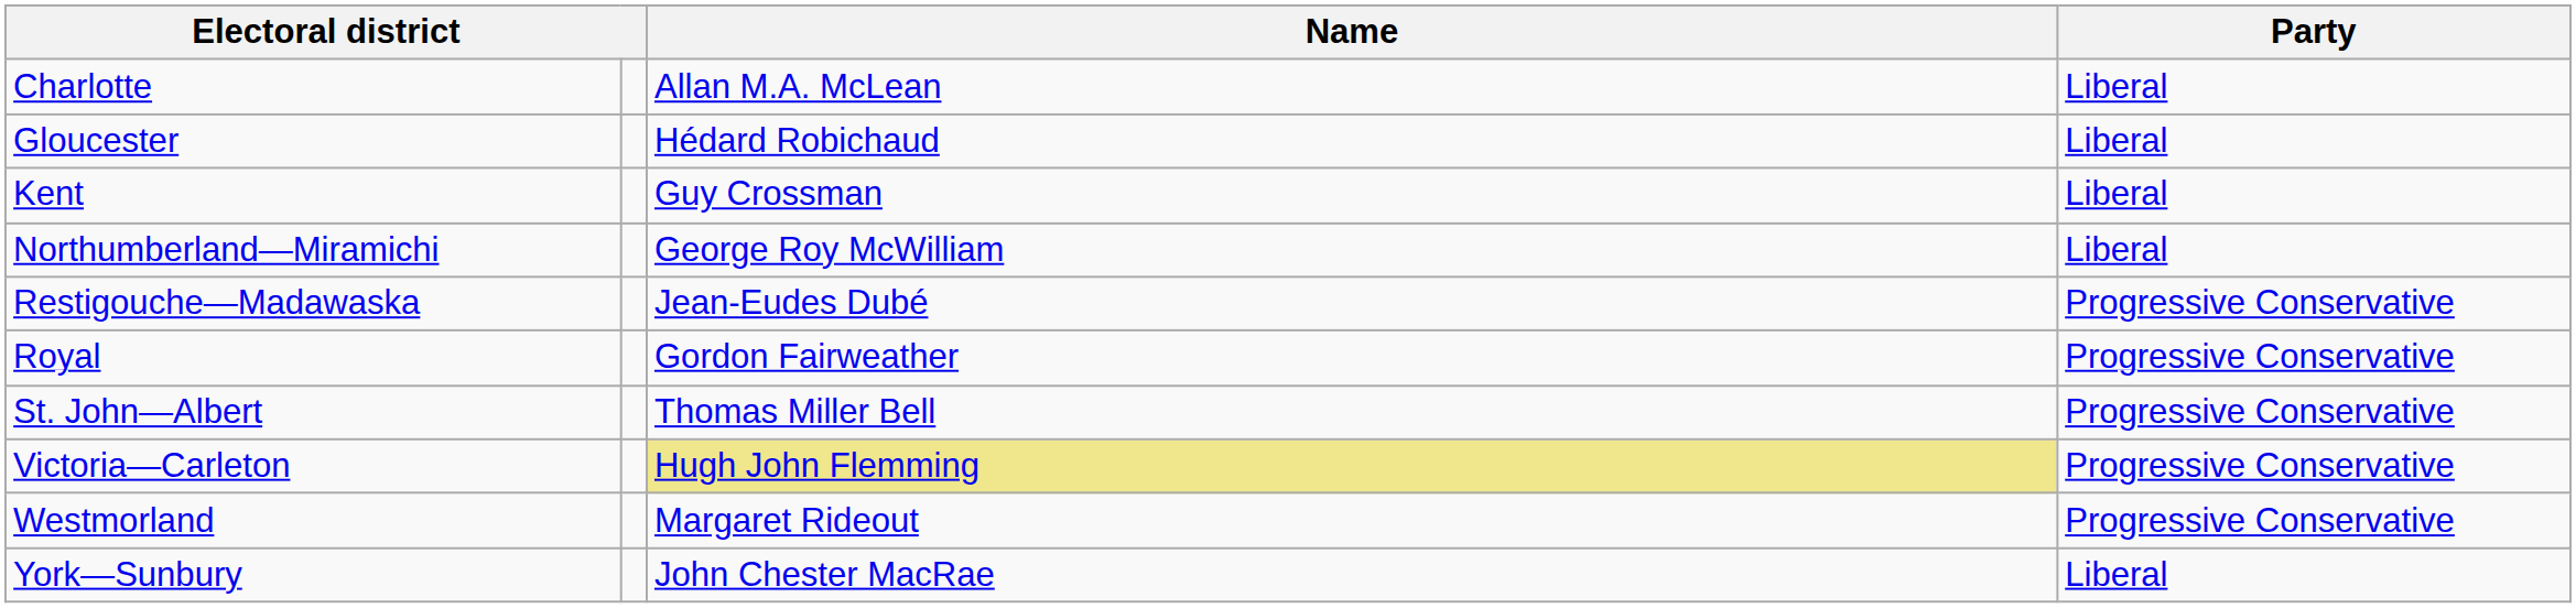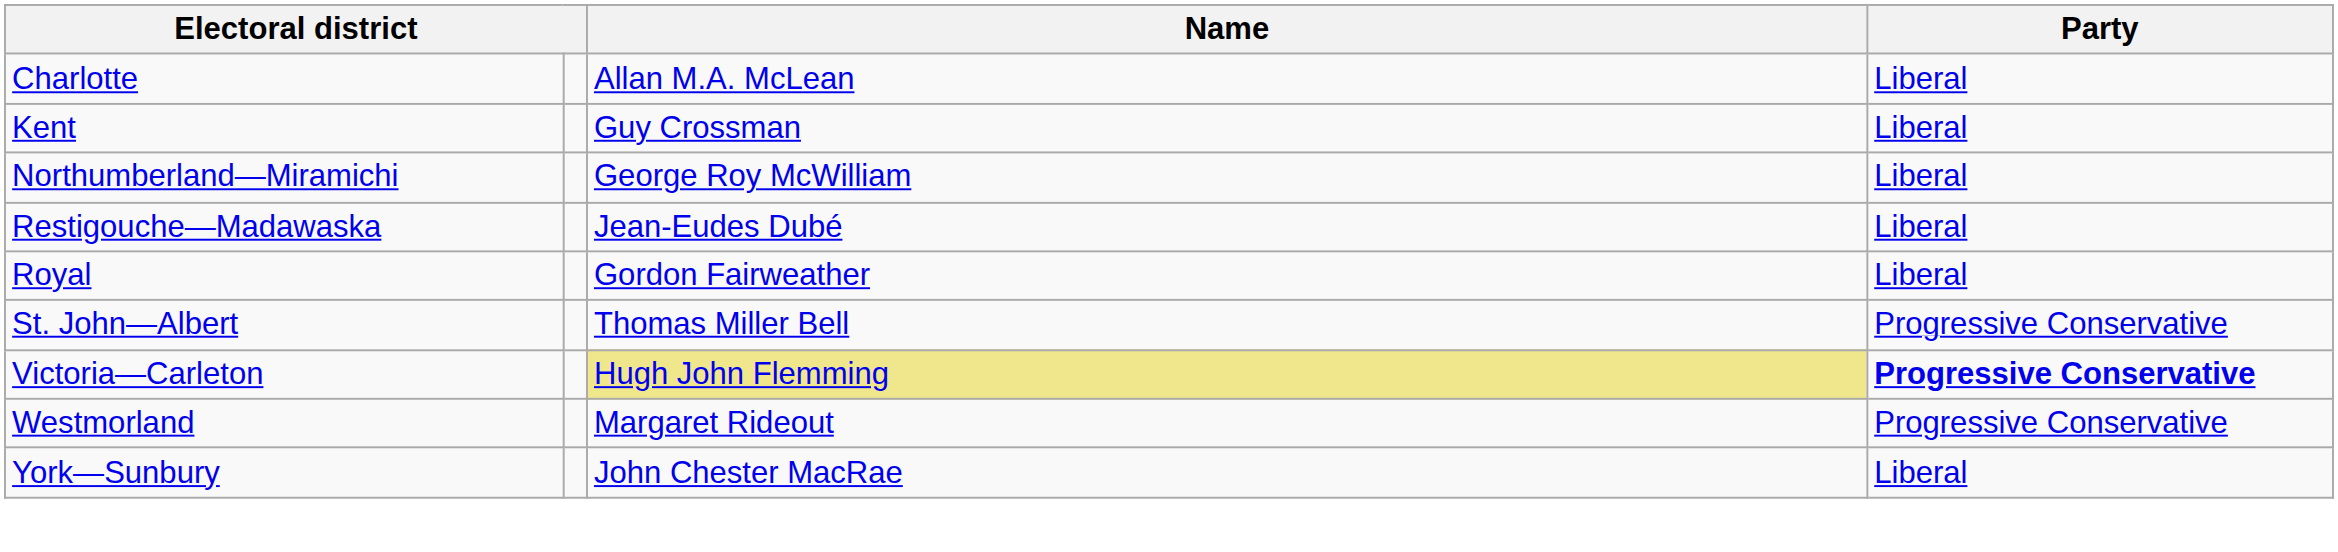 <table class="wikitable" width=95%>
 <tr>
 <th colspan=2 width=25%>Electoral district</th>
 <th>Name</th>
 <th width=20%>Party</th>
 </tr>
 <tr>
 <td width=24%><a href='#'>Charlotte</a></td>
 <td></td>
 <td><a href='#'>Allan M.A. McLean</a></td>
-<td><a href='#'>Liberal</a></td>
-</tr>
-<tr>
-<td><a href='#'>Gloucester</a></td>
-<td></td>
-<td><a href='#'>Hédard Robichaud</a></td>
 <td><a href='#'>Liberal</a></td>
 </tr>
 <tr>
 <td><a href='#'>Kent</a></td>
 <td></td>
 <td><a href='#'>Guy Crossman</a></td>
 <td><a href='#'>Liberal</a></td>
 </tr>
 <tr>
 <td><a href='#'>Northumberland—Miramichi</a></td>
 <td></td>
 <td><a href='#'>George Roy McWilliam</a></td>
 <td><a href='#'>Liberal</a></td>
 </tr>
 <tr>
 <td><a href='#'>Restigouche—Madawaska</a></td>
 <td></td>
 <td><a href='#'>Jean-Eudes Dubé</a></td>
-<td><a href='#'>Progressive Conservative</a></td>
+<td><a href='#'>Liberal</a></td>
 </tr>
 <tr>
 <td><a href='#'>Royal</a></td>
 <td></td>
 <td><a href='#'>Gordon Fairweather</a></td>
-<td><a href='#'>Progressive Conservative</a></td>
+<td><a href='#'>Liberal</a></td>
 </tr>
 <tr>
 <td><a href='#'>St. John—Albert</a></td>
 <td></td>
 <td><a href='#'>Thomas Miller Bell</a></td>
 <td><a href='#'>Progressive Conservative</a></td>
 </tr>
 <tr>
 <td><a href='#'>Victoria—Carleton</a></td>
 <td></td>
 <td style="background: khaki;"><a href='#'>Hugh John Flemming</a></td>
-<td><a href='#'>Progressive Conservative</a></td>
+<td><strong><a href='#'>Progressive Conservative</a></strong></td>
 </tr>
 <tr>
 <td><a href='#'>Westmorland</a></td>
 <td></td>
 <td><a href='#'>Margaret Rideout</a></td>
 <td><a href='#'>Progressive Conservative</a></td>
 </tr>
 <tr>
 <td><a href='#'>York—Sunbury</a></td>
 <td></td>
 <td><a href='#'>John Chester MacRae</a></td>
 <td><a href='#'>Liberal</a></td>
 </tr>
 </table>
